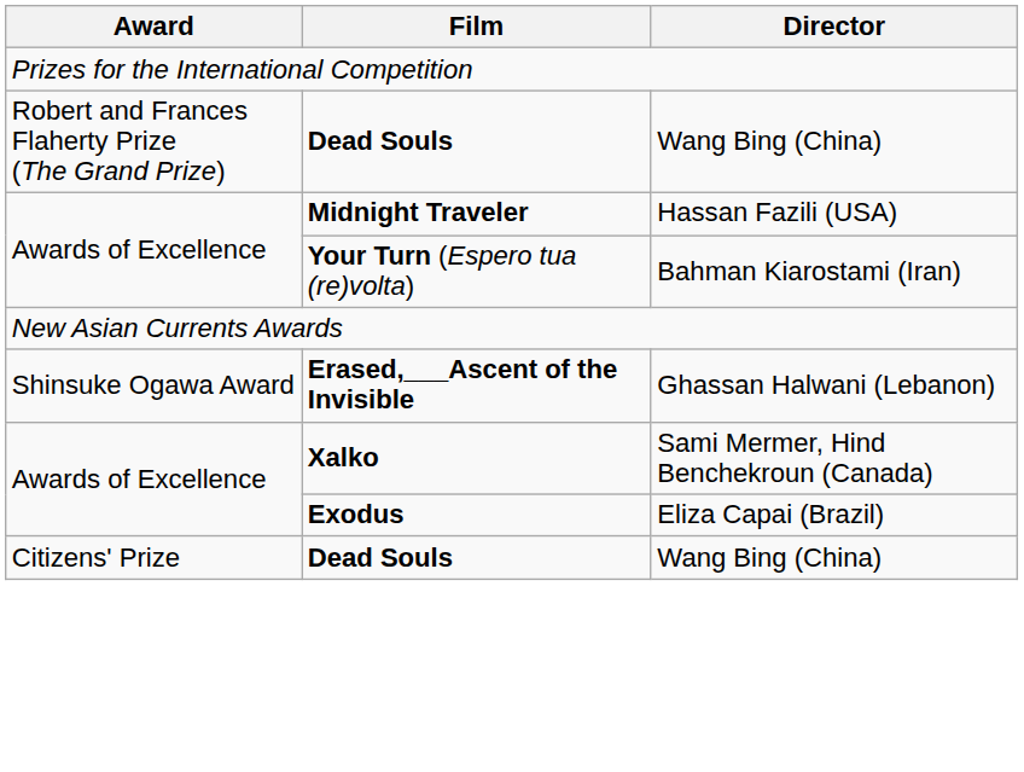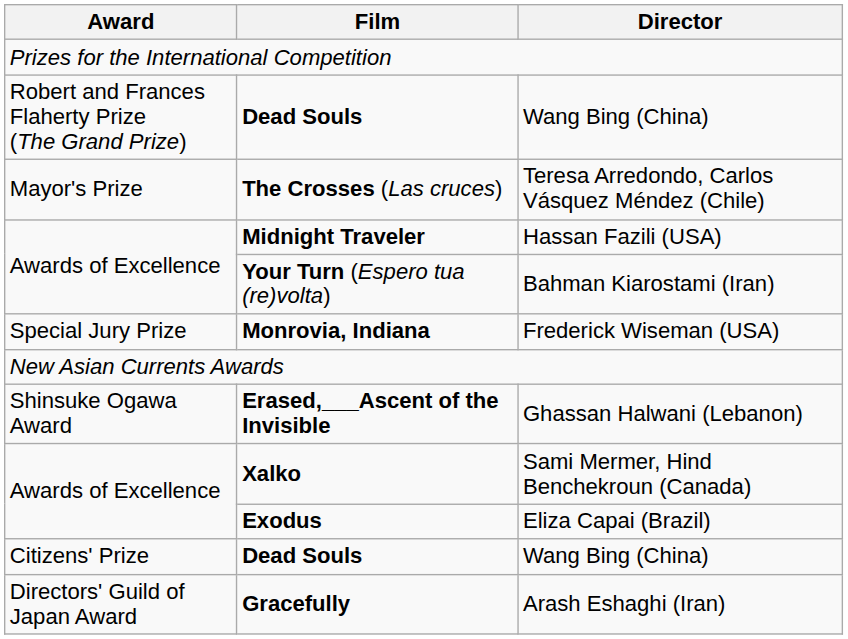 <table class="wikitable">
 <tr>
 <th>Award</th>
 <th>Film</th>
 <th>Director</th>
 </tr>
 <tr>
 <td colspan="3"><em>Prizes for the International Competition</em></td>
 </tr>
 <tr>
 <td>Robert and Frances Flaherty Prize<br>(<em>The Grand Prize</em>)</td>
 <td><strong>Dead Souls</strong></td>
 <td>Wang Bing (China)</td>
 </tr>
 <tr>
+<td>Mayor's Prize<br></td>
+<td><strong>The Crosses</strong> (<em>Las cruces</em>)</td>
+<td>Teresa Arredondo, Carlos Vásquez Méndez (Chile)</td>
+</tr>
+<tr>
 <td rowspan="2">Awards of Excellence</td>
 <td><strong>Midnight Traveler</strong></td>
 <td>Hassan Fazili (USA)</td>
 </tr>
 <tr>
 <td><strong>Your Turn</strong> (<em>Espero tua (re)volta</em>)</td>
 <td>Bahman Kiarostami (Iran)</td>
+</tr>
+<tr>
+<td>Special Jury Prize</td>
+<td><strong>Monrovia, Indiana</strong></td>
+<td>Frederick Wiseman (USA)</td>
 </tr>
 <tr>
 <td colspan="3"><em>New Asian Currents Awards</em></td>
 </tr>
 <tr>
 <td>Shinsuke Ogawa Award</td>
 <td><strong>Erased,___Ascent of the Invisible</strong></td>
 <td>Ghassan Halwani (Lebanon)</td>
 </tr>
 <tr>
 <td rowspan="2">Awards of Excellence</td>
 <td><strong>Xalko</strong></td>
 <td>Sami Mermer, Hind Benchekroun (Canada)</td>
 </tr>
 <tr>
 <td><strong>Exodus</strong></td>
 <td>Eliza Capai (Brazil)</td>
 </tr>
 <tr>
 <td>Citizens' Prize</td>
 <td><strong>Dead Souls</strong></td>
 <td>Wang Bing (China)</td>
 </tr>
+<tr>
+<td>Directors' Guild of Japan Award</td>
+<td><strong>Gracefully</strong></td>
+<td>Arash Eshaghi (Iran)</td>
+</tr>
 </table>
